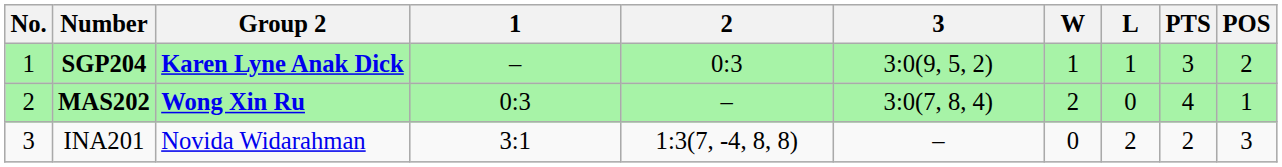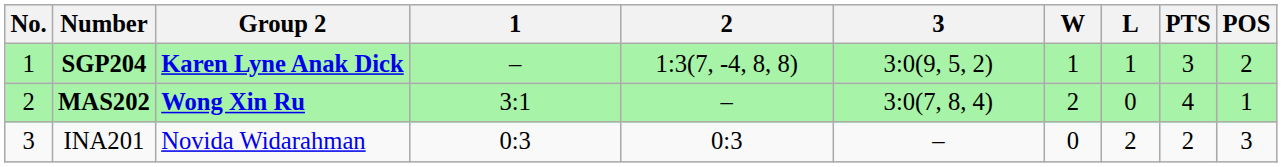 <table class=wikitable style="text-align:center;">
 <tr>
 <th>No.</th>
 <th>Number</th>
 <th>Group 2</th>
 <th width=130>1</th>
 <th width=130>2</th>
 <th width=130>3</th>
 <th width=30>W</th>
 <th width=30>L</th>
 <th width=30>PTS</th>
 <th width=30>POS</th>
 </tr>
 <tr bgcolor=#a7f3a7>
 <td>1</td>
 <td><strong>SGP204</strong></td>
 <td style="text-align:left;"> <strong><a href='#'>Karen Lyne Anak Dick</a></strong></td>
 <td>–</td>
-<td>0:3</td>
+<td>1:3(7, -4, 8, 8)</td>
 <td>3:0(9, 5, 2)</td>
 <td>1</td>
 <td>1</td>
 <td>3</td>
 <td>2</td>
 </tr>
 <tr bgcolor=#a7f3a7>
 <td>2</td>
 <td><strong>MAS202</strong></td>
 <td style="text-align:left;"> <strong><a href='#'>Wong Xin Ru</a></strong></td>
-<td>0:3</td>
+<td>3:1</td>
 <td>–</td>
 <td>3:0(7, 8, 4)</td>
 <td>2</td>
 <td>0</td>
 <td>4</td>
 <td>1</td>
 </tr>
 <tr>
 <td>3</td>
 <td>INA201</td>
 <td style="text-align:left;"> <a href='#'>Novida Widarahman</a></td>
-<td>3:1</td>
-<td>1:3(7, -4, 8, 8)</td>
+<td>0:3</td>
+<td>0:3</td>
 <td>–</td>
 <td>0</td>
 <td>2</td>
 <td>2</td>
 <td>3</td>
 </tr>
 </table>
